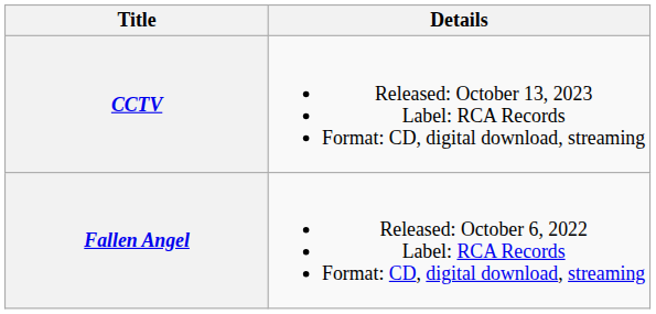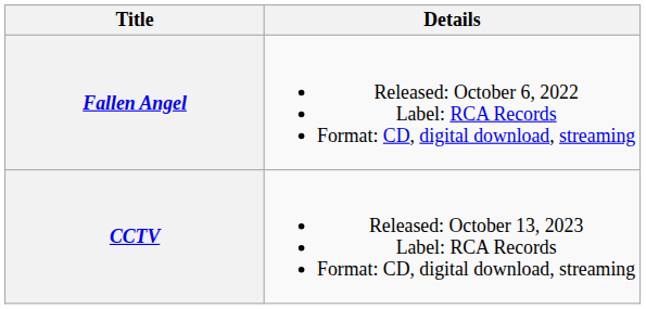 <table class="wikitable plainrowheaders" style="text-align:center">
 <tr>
 <th scope="col" style="width:13em">Title</th>
 <th scope="col">Details</th>
 </tr>
 <tr>
+<th scope="row"><em><a href='#'>Fallen Angel</a></em></th>
+<td><br><ul><li>Released: October 6, 2022</li><li>Label: <a href='#'>RCA Records</a></li><li>Format: <a href='#'>CD</a>, <a href='#'>digital download</a>, <a href='#'>streaming</a></li></ul></td>
+</tr>
+<tr>
 <th scope="row"><em><a href='#'>CCTV</a></em></th>
 <td><br><ul><li>Released: October 13, 2023</li><li>Label: RCA Records</li><li>Format: CD, digital download, streaming</li></ul></td>
 </tr>
-<tr>
-<th scope="row"><em><a href='#'>Fallen Angel</a></em></th>
-<td><br><ul><li>Released: October 6, 2022</li><li>Label: <a href='#'>RCA Records</a></li><li>Format: <a href='#'>CD</a>, <a href='#'>digital download</a>, <a href='#'>streaming</a></li></ul></td>
-</tr>
 </table>
